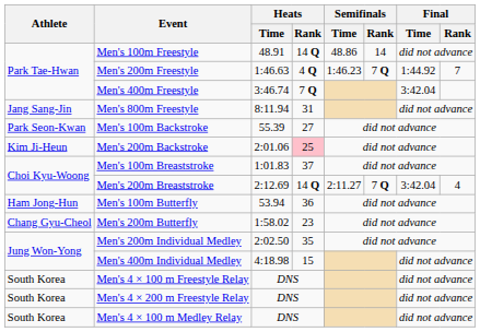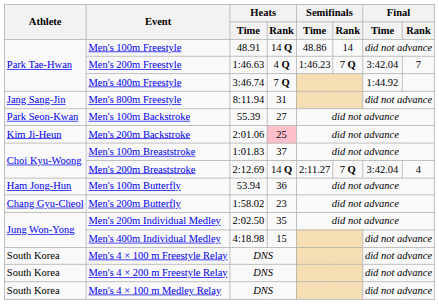 <table class=wikitable style="font-size:90%">
 <tr>
 <th rowspan="2">Athlete</th>
 <th rowspan="2">Event</th>
 <th colspan="2">Heats</th>
 <th colspan="2">Semifinals</th>
 <th colspan="2">Final</th>
 </tr>
 <tr>
 <th>Time</th>
 <th>Rank</th>
 <th>Time</th>
 <th>Rank</th>
 <th>Time</th>
 <th>Rank</th>
 </tr>
 <tr>
 <td rowspan="3"><a href='#'>Park Tae-Hwan</a></td>
 <td><a href='#'>Men's 100m Freestyle</a></td>
 <td align=center>48.91</td>
 <td align=center>14 <strong>Q</strong></td>
 <td align=center>48.86</td>
 <td align=center>14</td>
 <td align=center colspan=2><em>did not advance</em></td>
 </tr>
 <tr>
 <td><a href='#'>Men's 200m Freestyle</a></td>
 <td align=center>1:46.63</td>
 <td align=center>4 <strong>Q</strong></td>
 <td align=center>1:46.23</td>
 <td align=center>7 <strong>Q</strong></td>
-<td align=center>1:44.92</td>
+<td align=center>3:42.04</td>
 <td align=center>7</td>
 </tr>
 <tr>
 <td><a href='#'>Men's 400m Freestyle</a></td>
 <td align=center>3:46.74</td>
 <td align=center>7 <strong>Q</strong></td>
 <td colspan= 2 bgcolor="wheat"></td>
-<td align=center>3:42.04</td>
+<td align=center>1:44.92</td>
 <td align=center></td>
 </tr>
 <tr>
 <td rowspan="1"><a href='#'>Jang Sang-Jin</a></td>
 <td><a href='#'>Men's 800m Freestyle</a></td>
 <td align=center>8:11.94</td>
 <td align=center>31</td>
 <td colspan= 2 bgcolor="wheat"></td>
 <td align=center colspan=2><em>did not advance</em></td>
 </tr>
 <tr>
 <td rowspan="1"><a href='#'>Park Seon-Kwan</a></td>
 <td><a href='#'>Men's 100m Backstroke</a></td>
 <td align=center>55.39</td>
 <td align=center>27</td>
 <td align=center colspan=4><em>did not advance</em></td>
 </tr>
 <tr>
 <td rowspan="1"><a href='#'>Kim Ji-Heun</a></td>
 <td><a href='#'>Men's 200m Backstroke</a></td>
 <td align=center>2:01.06</td>
 <td align=center style="background: pink;">25</td>
 <td align=center colspan=4><em>did not advance</em></td>
 </tr>
 <tr>
 <td rowspan="2"><a href='#'>Choi Kyu-Woong</a></td>
 <td><a href='#'>Men's 100m Breaststroke</a></td>
 <td align=center>1:01.83</td>
 <td align=center>37</td>
 <td align=center colspan=4><em>did not advance</em></td>
 </tr>
 <tr>
 <td><a href='#'>Men's 200m Breaststroke</a></td>
 <td align=center>2:12.69</td>
 <td align=center>14 <strong>Q</strong></td>
 <td align=center>2:11.27</td>
 <td align=center>7 <strong>Q</strong></td>
 <td align=center>3:42.04</td>
 <td align=center>4</td>
 </tr>
 <tr>
 <td rowspan="1"><a href='#'>Ham Jong-Hun</a></td>
 <td><a href='#'>Men's 100m Butterfly</a></td>
 <td align=center>53.94</td>
 <td align=center>36</td>
 <td align=center colspan=4><em>did not advance</em></td>
 </tr>
 <tr>
 <td rowspan="1"><a href='#'>Chang Gyu-Cheol</a></td>
 <td><a href='#'>Men's 200m Butterfly</a></td>
 <td align=center>1:58.02</td>
 <td align=center>23</td>
 <td align=center colspan=4><em>did not advance</em></td>
 </tr>
 <tr>
 <td rowspan="2"><a href='#'>Jung Won-Yong</a></td>
 <td><a href='#'>Men's 200m Individual Medley</a></td>
 <td align=center>2:02.50</td>
 <td align=center>35</td>
 <td align=center colspan=4><em>did not advance</em></td>
 </tr>
 <tr>
 <td><a href='#'>Men's 400m Individual Medley</a></td>
 <td align=center>4:18.98</td>
 <td align=center>15</td>
 <td colspan= 2 bgcolor="wheat"></td>
 <td align=center colspan=2><em>did not advance</em></td>
 </tr>
 <tr>
 <td rowspan="1">South Korea</td>
 <td><a href='#'>Men's 4 × 100 m Freestyle Relay</a></td>
 <td align=center colspan=2><em>DNS</em></td>
 <td colspan= 2 bgcolor="wheat"></td>
 <td align=center colspan=2><em>did not advance</em></td>
 </tr>
 <tr>
 <td rowspan="1">South Korea</td>
 <td><a href='#'>Men's 4 × 200 m Freestyle Relay</a></td>
 <td align=center colspan=2><em>DNS</em></td>
 <td colspan= 2 bgcolor="wheat"></td>
 <td align=center colspan=2><em>did not advance</em></td>
 </tr>
 <tr>
 <td rowspan="1">South Korea</td>
 <td><a href='#'>Men's 4 × 100 m Medley Relay</a></td>
 <td align=center colspan=2><em>DNS</em></td>
 <td colspan= 2 bgcolor="wheat"></td>
 <td align=center colspan=2><em>did not advance</em></td>
 </tr>
 </table>
